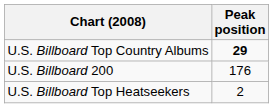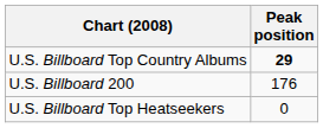 <table class="wikitable">
 <tr>
 <th>Chart (2008)</th>
 <th>Peak<br>position</th>
 </tr>
 <tr>
 <td>U.S. <em>Billboard</em> Top Country Albums</td>
 <td align="center"><strong>29</strong></td>
 </tr>
 <tr>
 <td>U.S. <em>Billboard</em> 200</td>
 <td align="center">176</td>
 </tr>
 <tr>
 <td>U.S. <em>Billboard</em> Top Heatseekers</td>
-<td align="center">2</td>
+<td align="center">0</td>
 </tr>
 </table>
